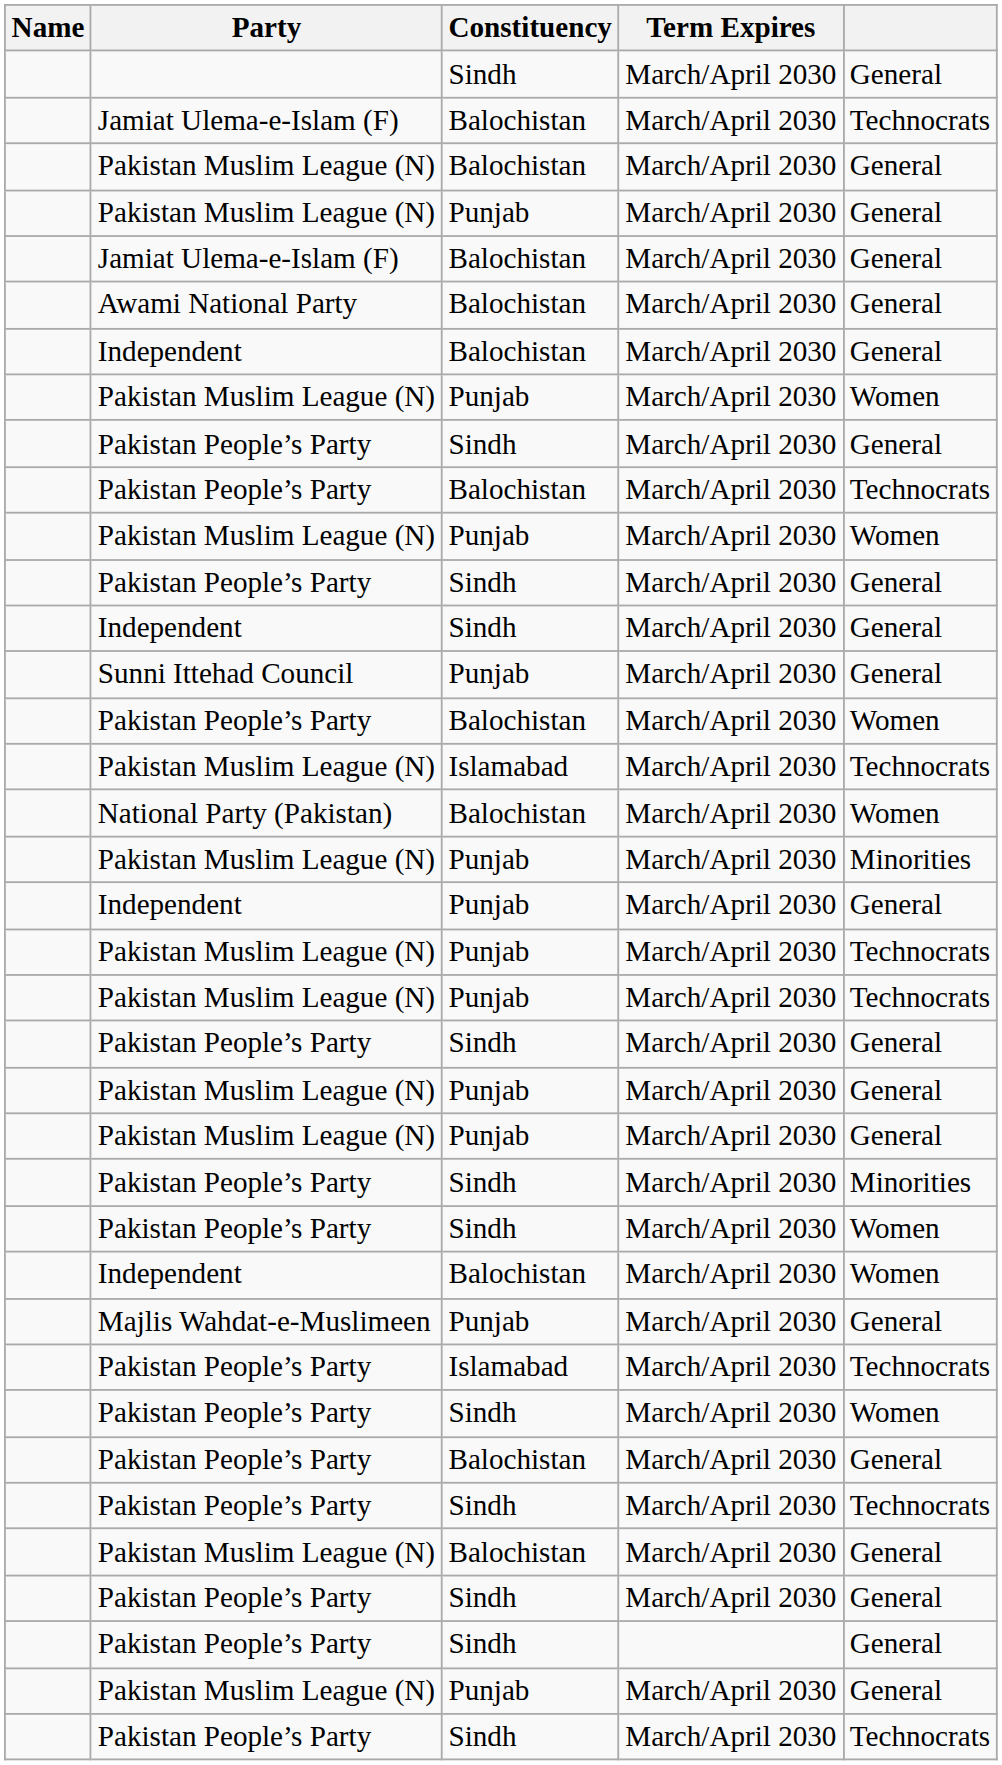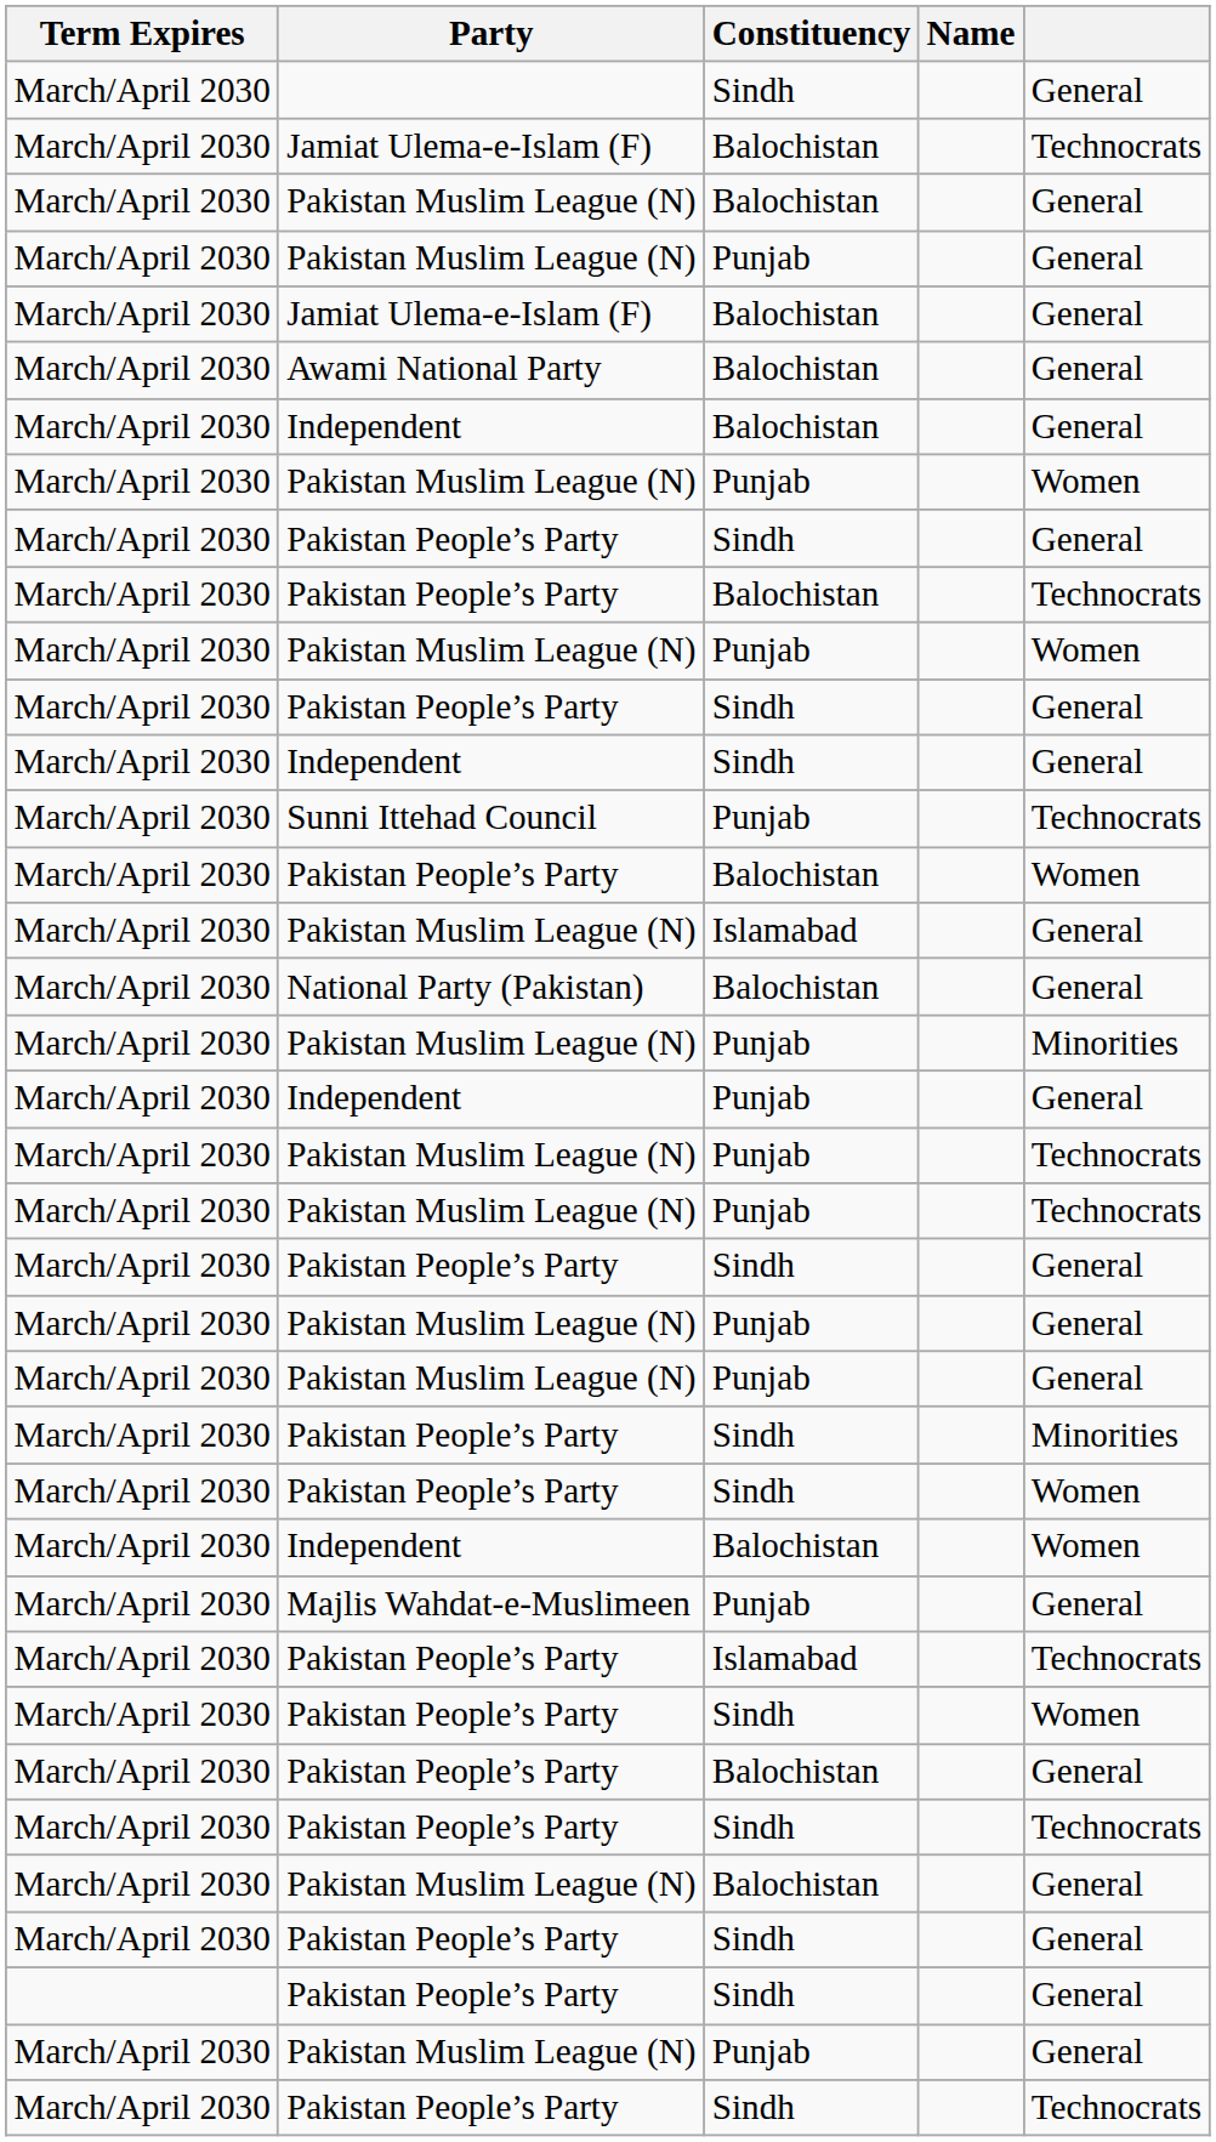 <table class="wikitable sortable static-row-numbers">
 <tr>
-<th>Name</th>
+<th>Term Expires</th>
 <th>Party</th>
 <th>Constituency</th>
-<th>Term Expires</th>
+<th>Name</th>
 <th></th>
 </tr>
 <tr>
-<td></td>
+<td>March/April 2030</td>
 <td></td>
 <td>Sindh</td>
-<td>March/April 2030</td>
+<td></td>
 <td>General</td>
 </tr>
 <tr>
-<td></td>
+<td>March/April 2030</td>
 <td>Jamiat Ulema-e-Islam (F)</td>
 <td>Balochistan</td>
-<td>March/April 2030</td>
+<td></td>
 <td>Technocrats</td>
 </tr>
 <tr>
-<td></td>
+<td>March/April 2030</td>
 <td>Pakistan Muslim League (N)</td>
 <td>Balochistan</td>
-<td>March/April 2030</td>
+<td></td>
 <td>General</td>
 </tr>
 <tr>
-<td></td>
+<td>March/April 2030</td>
 <td>Pakistan Muslim League (N)</td>
 <td>Punjab</td>
-<td>March/April 2030</td>
+<td></td>
 <td>General</td>
 </tr>
 <tr>
-<td></td>
+<td>March/April 2030</td>
 <td>Jamiat Ulema-e-Islam (F)</td>
 <td>Balochistan</td>
-<td>March/April 2030</td>
+<td></td>
 <td>General</td>
 </tr>
 <tr>
-<td></td>
+<td>March/April 2030</td>
 <td>Awami National Party</td>
 <td>Balochistan</td>
-<td>March/April 2030</td>
+<td></td>
 <td>General</td>
 </tr>
 <tr>
-<td></td>
+<td>March/April 2030</td>
 <td>Independent</td>
 <td>Balochistan</td>
-<td>March/April 2030</td>
+<td></td>
 <td>General</td>
 </tr>
 <tr>
-<td></td>
+<td>March/April 2030</td>
 <td>Pakistan Muslim League (N)</td>
 <td>Punjab</td>
-<td>March/April 2030</td>
+<td></td>
 <td>Women</td>
 </tr>
 <tr>
-<td></td>
+<td>March/April 2030</td>
 <td>Pakistan People’s Party</td>
 <td>Sindh</td>
-<td>March/April 2030</td>
+<td></td>
 <td>General</td>
 </tr>
 <tr>
-<td></td>
+<td>March/April 2030</td>
 <td>Pakistan People’s Party</td>
 <td>Balochistan</td>
-<td>March/April 2030</td>
+<td></td>
 <td>Technocrats</td>
 </tr>
 <tr>
-<td></td>
+<td>March/April 2030</td>
 <td>Pakistan Muslim League (N)</td>
 <td>Punjab</td>
-<td>March/April 2030</td>
+<td></td>
 <td>Women</td>
 </tr>
 <tr>
-<td></td>
+<td>March/April 2030</td>
 <td>Pakistan People’s Party</td>
 <td>Sindh</td>
-<td>March/April 2030</td>
+<td></td>
 <td>General</td>
 </tr>
 <tr>
-<td></td>
+<td>March/April 2030</td>
 <td>Independent</td>
 <td>Sindh</td>
-<td>March/April 2030</td>
+<td></td>
 <td>General</td>
 </tr>
 <tr>
-<td></td>
+<td>March/April 2030</td>
 <td>Sunni Ittehad Council</td>
 <td>Punjab</td>
+<td></td>
+<td>Technocrats</td>
+</tr>
+<tr>
 <td>March/April 2030</td>
+<td>Pakistan People’s Party</td>
+<td>Balochistan</td>
+<td></td>
+<td>Women</td>
+</tr>
+<tr>
+<td>March/April 2030</td>
+<td>Pakistan Muslim League (N)</td>
+<td>Islamabad</td>
+<td></td>
 <td>General</td>
 </tr>
 <tr>
+<td>March/April 2030</td>
+<td>National Party (Pakistan)</td>
+<td>Balochistan</td>
 <td></td>
+<td>General</td>
+</tr>
+<tr>
+<td>March/April 2030</td>
+<td>Pakistan Muslim League (N)</td>
+<td>Punjab</td>
+<td></td>
+<td>Minorities</td>
+</tr>
+<tr>
+<td>March/April 2030</td>
+<td>Independent</td>
+<td>Punjab</td>
+<td></td>
+<td>General</td>
+</tr>
+<tr>
+<td>March/April 2030</td>
+<td>Pakistan Muslim League (N)</td>
+<td>Punjab</td>
+<td></td>
+<td>Technocrats</td>
+</tr>
+<tr>
+<td>March/April 2030</td>
+<td>Pakistan Muslim League (N)</td>
+<td>Punjab</td>
+<td></td>
+<td>Technocrats</td>
+</tr>
+<tr>
+<td>March/April 2030</td>
 <td>Pakistan People’s Party</td>
-<td>Balochistan</td>
+<td>Sindh</td>
+<td></td>
+<td>General</td>
+</tr>
+<tr>
 <td>March/April 2030</td>
+<td>Pakistan Muslim League (N)</td>
+<td>Punjab</td>
+<td></td>
+<td>General</td>
+</tr>
+<tr>
+<td>March/April 2030</td>
+<td>Pakistan Muslim League (N)</td>
+<td>Punjab</td>
+<td></td>
+<td>General</td>
+</tr>
+<tr>
+<td>March/April 2030</td>
+<td>Pakistan People’s Party</td>
+<td>Sindh</td>
+<td></td>
+<td>Minorities</td>
+</tr>
+<tr>
+<td>March/April 2030</td>
+<td>Pakistan People’s Party</td>
+<td>Sindh</td>
+<td></td>
 <td>Women</td>
 </tr>
 <tr>
+<td>March/April 2030</td>
+<td>Independent</td>
+<td>Balochistan</td>
 <td></td>
-<td>Pakistan Muslim League (N)</td>
+<td>Women</td>
+</tr>
+<tr>
+<td>March/April 2030</td>
+<td>Majlis Wahdat-e-Muslimeen</td>
+<td>Punjab</td>
+<td></td>
+<td>General</td>
+</tr>
+<tr>
+<td>March/April 2030</td>
+<td>Pakistan People’s Party</td>
 <td>Islamabad</td>
-<td>March/April 2030</td>
+<td></td>
 <td>Technocrats</td>
 </tr>
 <tr>
+<td>March/April 2030</td>
+<td>Pakistan People’s Party</td>
+<td>Sindh</td>
 <td></td>
-<td>National Party (Pakistan)</td>
-<td>Balochistan</td>
-<td>March/April 2030</td>
 <td>Women</td>
 </tr>
 <tr>
+<td>March/April 2030</td>
+<td>Pakistan People’s Party</td>
+<td>Balochistan</td>
 <td></td>
-<td>Pakistan Muslim League (N)</td>
-<td>Punjab</td>
-<td>March/April 2030</td>
-<td>Minorities</td>
-</tr>
-<tr>
-<td></td>
-<td>Independent</td>
-<td>Punjab</td>
-<td>March/April 2030</td>
 <td>General</td>
 </tr>
 <tr>
+<td>March/April 2030</td>
+<td>Pakistan People’s Party</td>
+<td>Sindh</td>
 <td></td>
-<td>Pakistan Muslim League (N)</td>
-<td>Punjab</td>
-<td>March/April 2030</td>
 <td>Technocrats</td>
 </tr>
 <tr>
+<td>March/April 2030</td>
+<td>Pakistan Muslim League (N)</td>
+<td>Balochistan</td>
 <td></td>
-<td>Pakistan Muslim League (N)</td>
-<td>Punjab</td>
-<td>March/April 2030</td>
-<td>Technocrats</td>
-</tr>
-<tr>
-<td></td>
-<td>Pakistan People’s Party</td>
-<td>Sindh</td>
-<td>March/April 2030</td>
 <td>General</td>
 </tr>
 <tr>
-<td></td>
-<td>Pakistan Muslim League (N)</td>
-<td>Punjab</td>
 <td>March/April 2030</td>
-<td>General</td>
-</tr>
-<tr>
-<td></td>
-<td>Pakistan Muslim League (N)</td>
-<td>Punjab</td>
-<td>March/April 2030</td>
-<td>General</td>
-</tr>
-<tr>
-<td></td>
 <td>Pakistan People’s Party</td>
 <td>Sindh</td>
-<td>March/April 2030</td>
-<td>Minorities</td>
-</tr>
-<tr>
 <td></td>
-<td>Pakistan People’s Party</td>
-<td>Sindh</td>
-<td>March/April 2030</td>
-<td>Women</td>
-</tr>
-<tr>
-<td></td>
-<td>Independent</td>
-<td>Balochistan</td>
-<td>March/April 2030</td>
-<td>Women</td>
-</tr>
-<tr>
-<td></td>
-<td>Majlis Wahdat-e-Muslimeen</td>
-<td>Punjab</td>
-<td>March/April 2030</td>
-<td>General</td>
-</tr>
-<tr>
-<td></td>
-<td>Pakistan People’s Party</td>
-<td>Islamabad</td>
-<td>March/April 2030</td>
-<td>Technocrats</td>
-</tr>
-<tr>
-<td></td>
-<td>Pakistan People’s Party</td>
-<td>Sindh</td>
-<td>March/April 2030</td>
-<td>Women</td>
-</tr>
-<tr>
-<td></td>
-<td>Pakistan People’s Party</td>
-<td>Balochistan</td>
-<td>March/April 2030</td>
-<td>General</td>
-</tr>
-<tr>
-<td></td>
-<td>Pakistan People’s Party</td>
-<td>Sindh</td>
-<td>March/April 2030</td>
-<td>Technocrats</td>
-</tr>
-<tr>
-<td></td>
-<td>Pakistan Muslim League (N)</td>
-<td>Balochistan</td>
-<td>March/April 2030</td>
-<td>General</td>
-</tr>
-<tr>
-<td></td>
-<td>Pakistan People’s Party</td>
-<td>Sindh</td>
-<td>March/April 2030</td>
 <td>General</td>
 </tr>
 <tr>
 <td></td>
 <td>Pakistan People’s Party</td>
 <td>Sindh</td>
 <td></td>
 <td>General</td>
 </tr>
 <tr>
-<td></td>
+<td>March/April 2030</td>
 <td>Pakistan Muslim League (N)</td>
 <td>Punjab</td>
-<td>March/April 2030</td>
+<td></td>
 <td>General</td>
 </tr>
 <tr>
-<td></td>
+<td>March/April 2030</td>
 <td>Pakistan People’s Party</td>
 <td>Sindh</td>
-<td>March/April 2030</td>
+<td></td>
 <td>Technocrats</td>
 </tr>
 </table>
